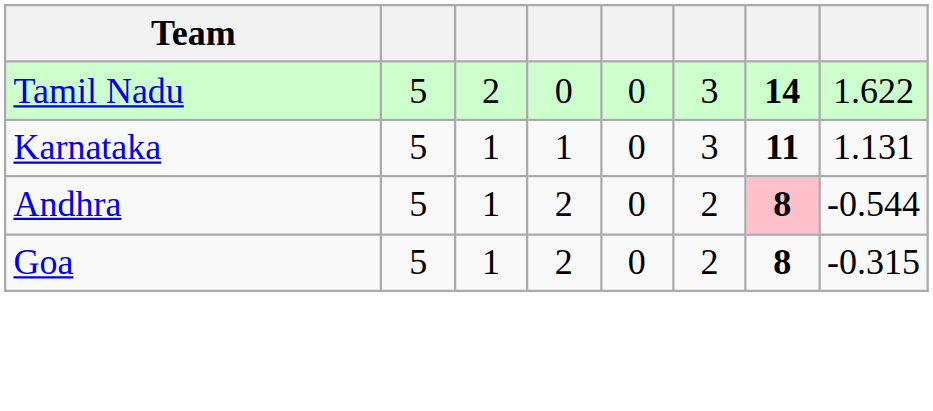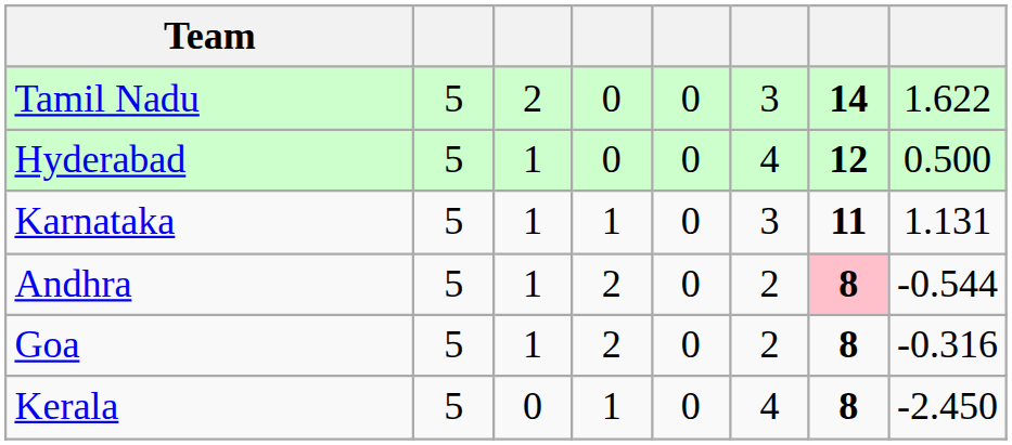 <table class="wikitable" style="text-align:center">
 <tr>
 <th style="width:160px">Team</th>
 <th style="width:25px"></th>
 <th style="width:25px"></th>
 <th style="width:25px"></th>
 <th style="width:25px"></th>
 <th style="width:25px"></th>
 <th style="width:25px"></th>
 <th style="width:25px"></th>
 </tr>
 <tr style="background:#cfc;">
 <td style="text-align:left"><a href='#'>Tamil Nadu</a></td>
 <td>5</td>
 <td>2</td>
 <td>0</td>
 <td>0</td>
 <td>3</td>
 <td><strong>14</strong></td>
 <td>1.622</td>
+</tr>
+<tr style="background:#cfc;">
+<td style="text-align:left"><a href='#'>Hyderabad</a></td>
+<td>5</td>
+<td>1</td>
+<td>0</td>
+<td>0</td>
+<td>4</td>
+<td><strong>12</strong></td>
+<td>0.500</td>
 </tr>
 <tr>
 <td style="text-align:left"><a href='#'>Karnataka</a></td>
 <td>5</td>
 <td>1</td>
 <td>1</td>
 <td>0</td>
 <td>3</td>
 <td><strong>11</strong></td>
 <td>1.131</td>
 </tr>
 <tr>
 <td style="text-align:left"><a href='#'>Andhra</a> </td>
 <td>5</td>
 <td>1</td>
 <td>2</td>
 <td>0</td>
 <td>2</td>
 <td style="background: pink;"><strong>8</strong></td>
 <td>-0.544</td>
 </tr>
 <tr>
 <td style="text-align:left"><a href='#'>Goa</a></td>
 <td>5</td>
 <td>1</td>
 <td>2</td>
 <td>0</td>
 <td>2</td>
 <td><strong>8</strong></td>
-<td>-0.315</td>
+<td>-0.316</td>
+</tr>
+<tr>
+<td style="text-align:left"><a href='#'>Kerala</a></td>
+<td>5</td>
+<td>0</td>
+<td>1</td>
+<td>0</td>
+<td>4</td>
+<td><strong>8</strong></td>
+<td>-2.450</td>
 </tr>
 </table>
